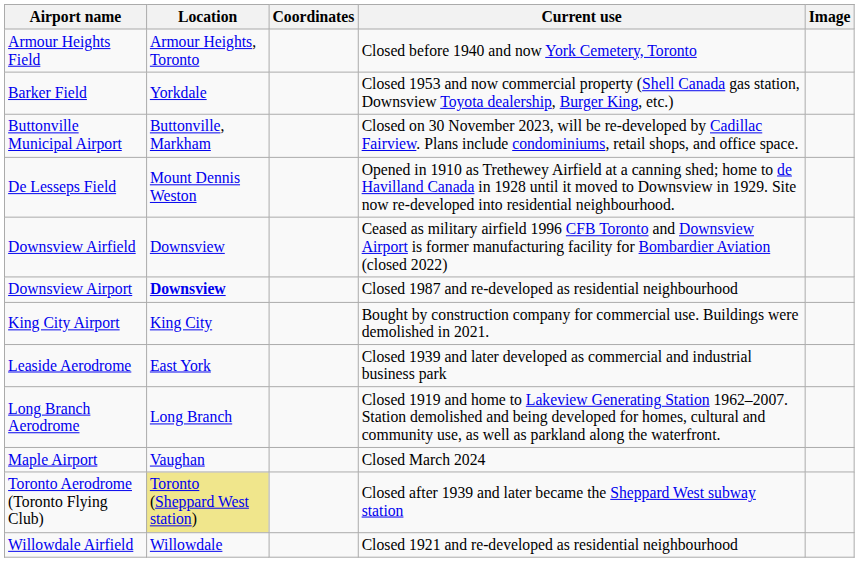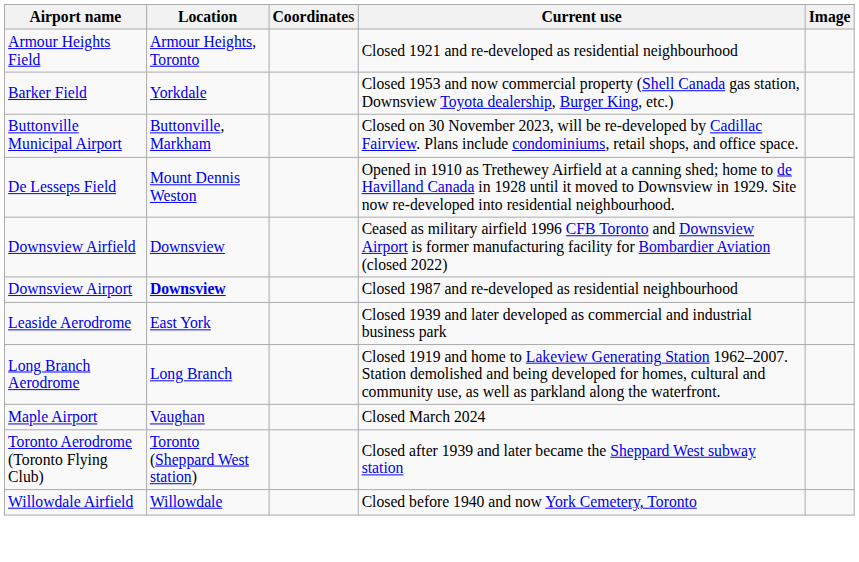 <table class="wikitable sortable" style="width:auto;">
 <tr>
 <th width="*">Airport name</th>
 <th width="*">Location</th>
 <th width="*">Coordinates</th>
 <th width="*">Current use</th>
 <th width="*">Image</th>
 </tr>
 <tr>
 <td><a href='#'>Armour Heights Field</a></td>
 <td><a href='#'>Armour Heights</a>, <a href='#'>Toronto</a></td>
 <td></td>
-<td>Closed before 1940 and now <a href='#'>York Cemetery, Toronto</a></td>
+<td>Closed 1921 and re-developed as residential neighbourhood</td>
 <td></td>
 </tr>
 <tr>
 <td><a href='#'>Barker Field</a></td>
 <td><a href='#'>Yorkdale</a></td>
 <td></td>
 <td>Closed 1953 and now commercial property (<a href='#'>Shell Canada</a> gas station, Downsview <a href='#'>Toyota dealership</a>, <a href='#'>Burger King</a>, etc.)</td>
 <td></td>
 </tr>
 <tr>
 <td><a href='#'>Buttonville Municipal Airport</a></td>
 <td><a href='#'>Buttonville</a>, <a href='#'>Markham</a></td>
 <td></td>
 <td>Closed on 30 November 2023, will be re-developed by <a href='#'>Cadillac Fairview</a>. Plans include <a href='#'>condominiums</a>, retail shops, and office space.</td>
 <td></td>
 </tr>
 <tr>
 <td><a href='#'>De Lesseps Field</a></td>
 <td><a href='#'>Mount Dennis</a> <a href='#'>Weston</a></td>
 <td></td>
 <td>Opened in 1910 as Trethewey Airfield at a canning shed; home to <a href='#'>de Havilland Canada</a> in 1928 until it moved to Downsview in 1929. Site now re-developed into residential neighbourhood.</td>
 </tr>
 <tr>
 <td><a href='#'>Downsview Airfield</a></td>
 <td><a href='#'>Downsview</a></td>
 <td></td>
 <td>Ceased as military airfield 1996 <a href='#'>CFB Toronto</a> and <a href='#'>Downsview Airport</a> is former manufacturing facility for <a href='#'>Bombardier Aviation</a> (closed 2022)</td>
 <td></td>
 </tr>
 <tr>
 <td><a href='#'>Downsview Airport</a></td>
 <td><strong><a href='#'>Downsview</a></strong></td>
 <td></td>
 <td>Closed 1987 and re-developed as residential neighbourhood</td>
 <td></td>
 </tr>
 <tr>
-<td><a href='#'>King City Airport</a></td>
-<td><a href='#'>King City</a></td>
-<td></td>
-<td>Bought by construction company for commercial use. Buildings were demolished in 2021.</td>
-<td></td>
-</tr>
-<tr>
 <td><a href='#'>Leaside Aerodrome</a></td>
 <td><a href='#'>East York</a></td>
 <td></td>
 <td>Closed 1939 and later developed as commercial and industrial business park</td>
 <td></td>
 </tr>
 <tr>
 <td><a href='#'>Long Branch Aerodrome</a></td>
 <td><a href='#'>Long Branch</a></td>
 <td></td>
 <td>Closed 1919 and home to <a href='#'>Lakeview Generating Station</a> 1962–2007. Station demolished and being developed for homes, cultural and community use, as well as parkland along the waterfront.</td>
 <td></td>
 </tr>
 <tr>
 <td><a href='#'>Maple Airport</a></td>
 <td><a href='#'>Vaughan</a></td>
 <td></td>
 <td>Closed March 2024</td>
 </tr>
 <tr>
 <td><a href='#'>Toronto Aerodrome</a> (Toronto Flying Club)</td>
-<td style="background: khaki;"><a href='#'>Toronto</a> (<a href='#'>Sheppard West station</a>)</td>
+<td><a href='#'>Toronto</a> (<a href='#'>Sheppard West station</a>)</td>
 <td></td>
 <td>Closed after 1939 and later became the <a href='#'>Sheppard West subway station</a></td>
 <td></td>
 </tr>
 <tr>
 <td><a href='#'>Willowdale Airfield</a></td>
 <td><a href='#'>Willowdale</a></td>
 <td></td>
-<td>Closed 1921 and re-developed as residential neighbourhood</td>
+<td>Closed before 1940 and now <a href='#'>York Cemetery, Toronto</a></td>
 <td></td>
 </tr>
 </table>
